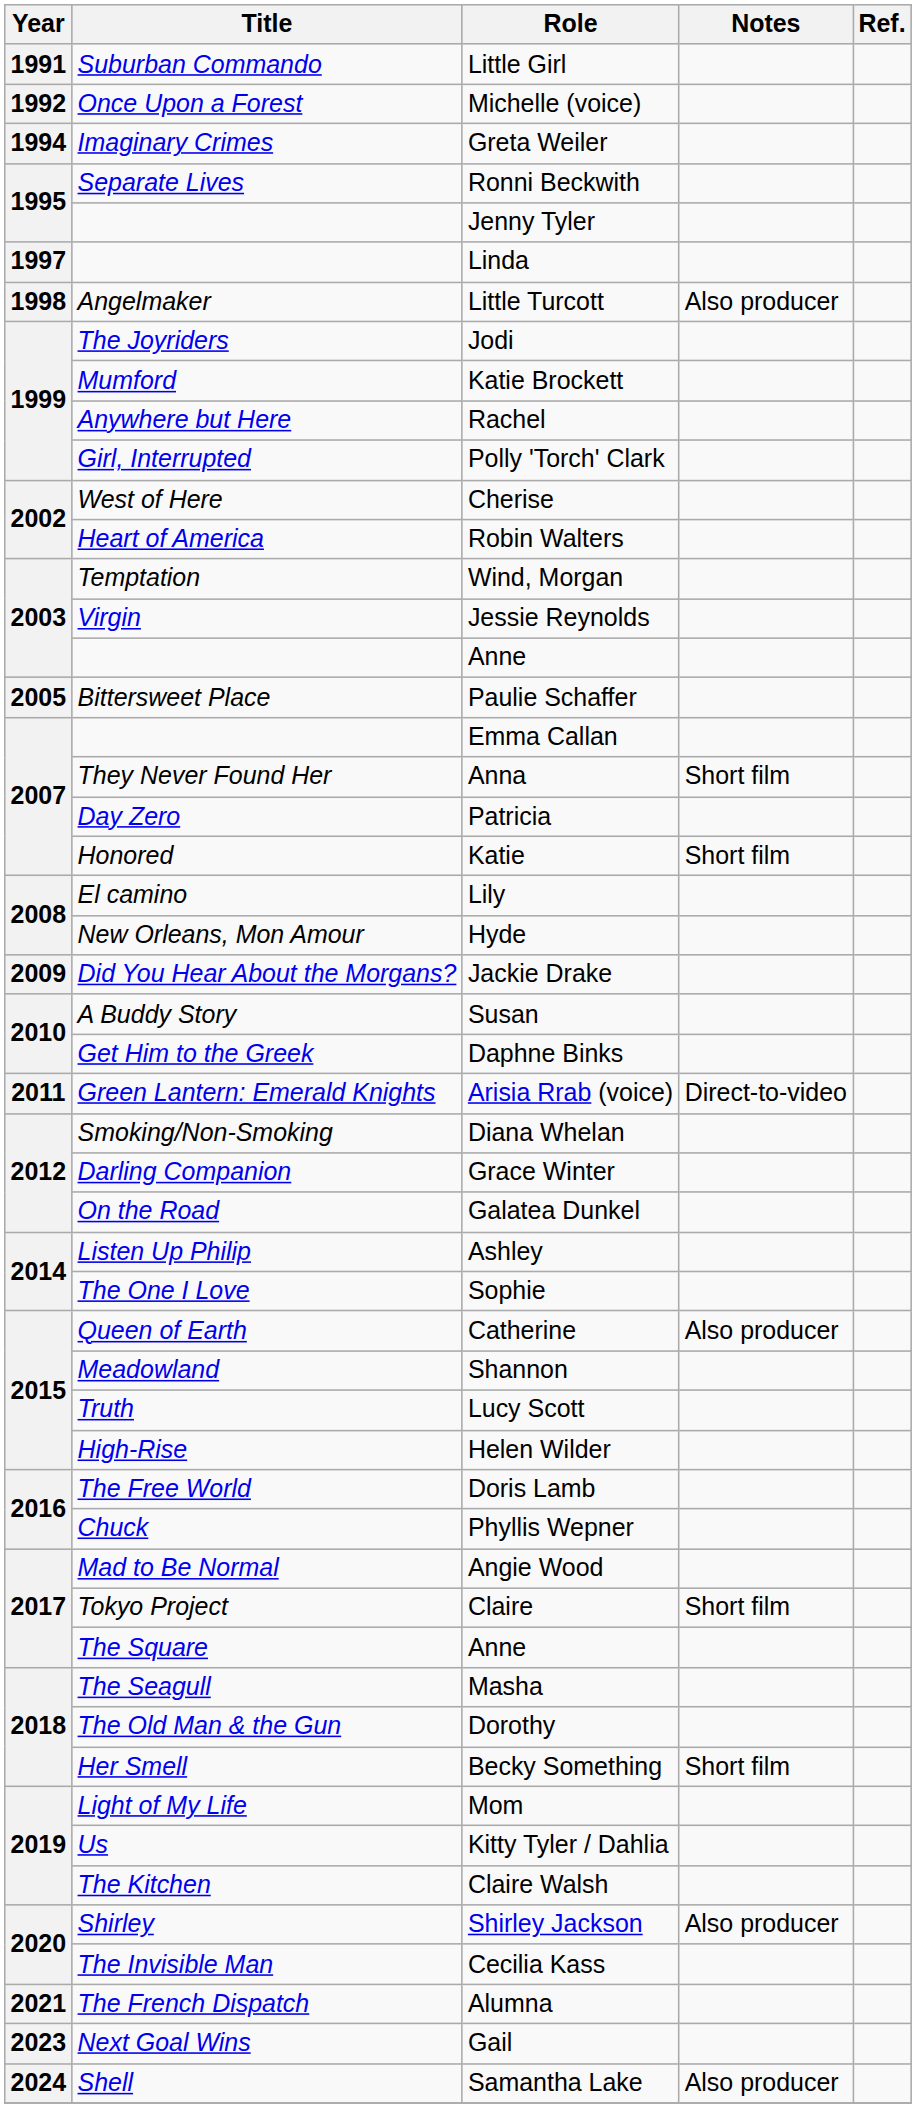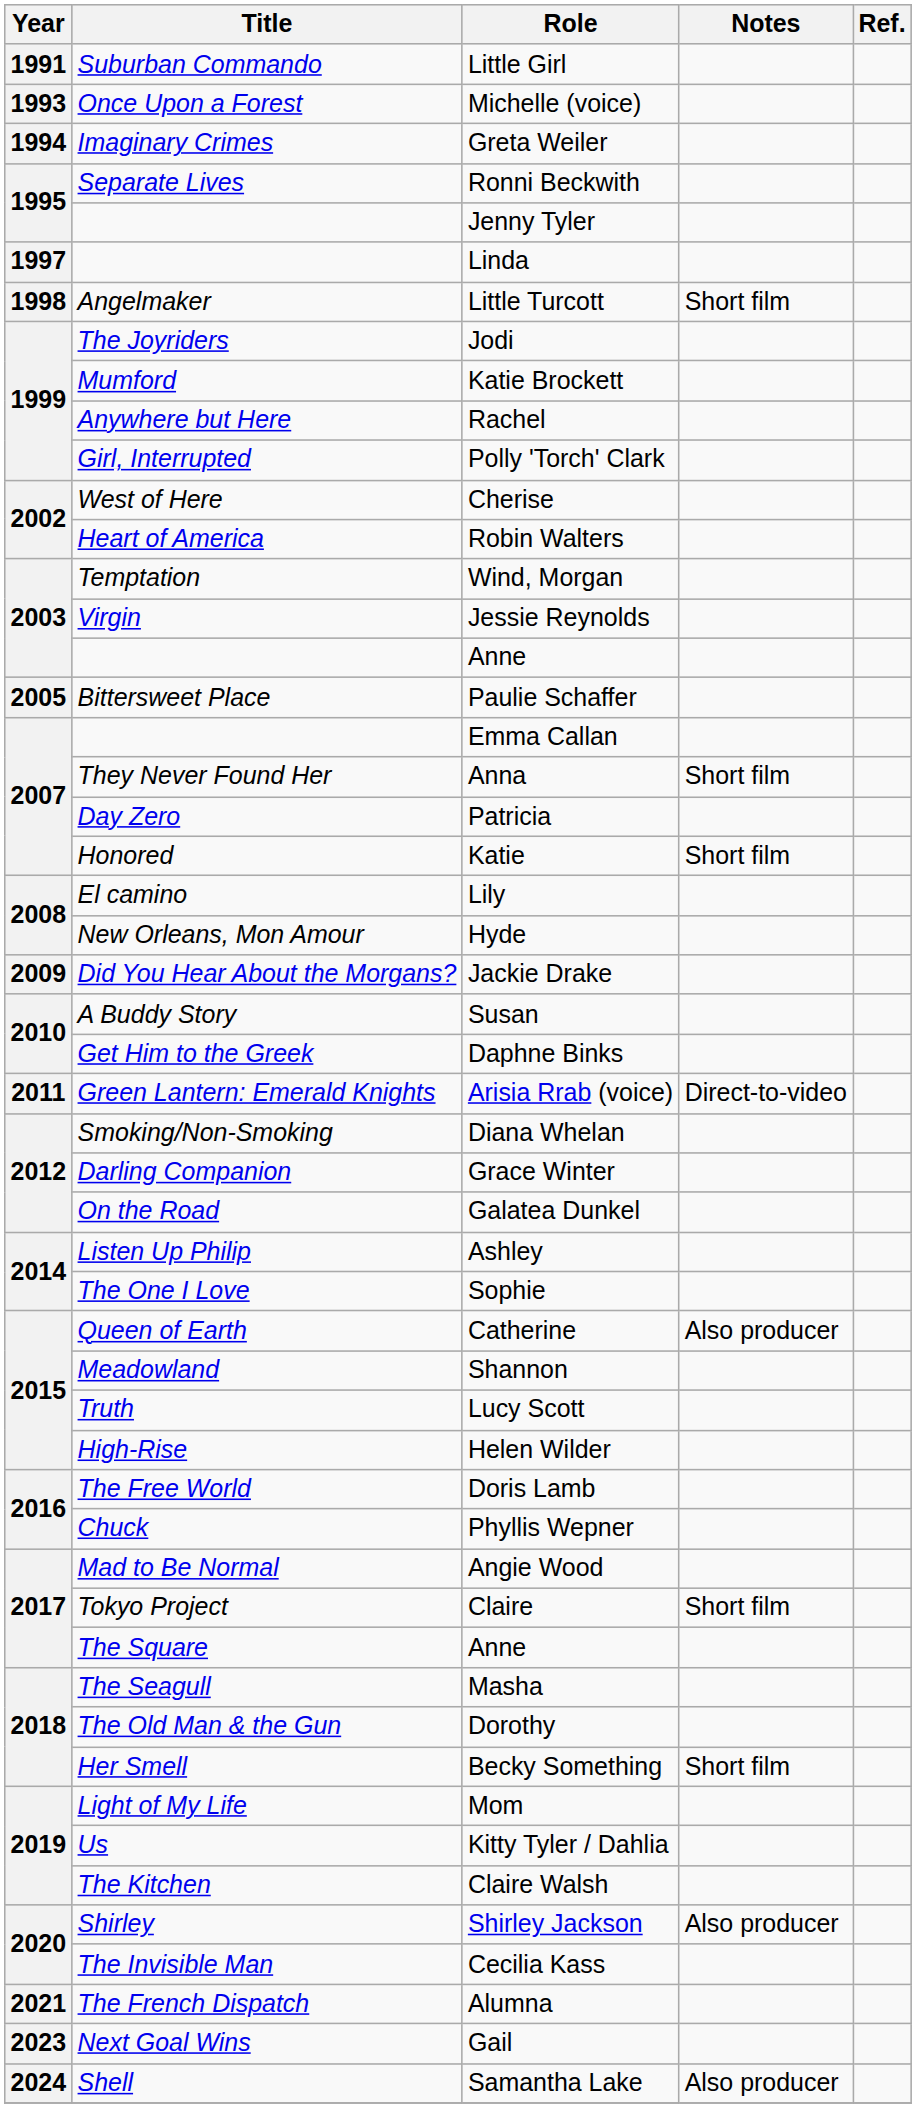 <table class="wikitable plainrowheaders sortable">
 <tr>
 <th scope="col">Year</th>
 <th scope="col">Title</th>
 <th scope="col">Role</th>
 <th scope="col" class="unsortable">Notes</th>
 <th scope="col" class="unsortable">Ref.</th>
 </tr>
 <tr>
 <th scope=row>1991</th>
 <td><em><a href='#'>Suburban Commando</a></em></td>
 <td>Little Girl</td>
 <td></td>
 <td></td>
 </tr>
 <tr>
-<th rowspan="1" scope="row">1992</th>
+<th rowspan="1" scope="row">1993</th>
 <td><em><a href='#'>Once Upon a Forest</a></em></td>
 <td>Michelle (voice)</td>
 <td></td>
 <td></td>
 </tr>
 <tr>
 <th scope=row>1994</th>
 <td><em><a href='#'>Imaginary Crimes</a></em></td>
 <td>Greta Weiler</td>
 <td></td>
 <td></td>
 </tr>
 <tr>
 <th rowspan="2" scope=row>1995</th>
 <td><em><a href='#'>Separate Lives</a></em></td>
 <td>Ronni Beckwith</td>
 <td></td>
 <td></td>
 </tr>
 <tr>
 <td><em></em></td>
 <td>Jenny Tyler</td>
 <td></td>
 <td></td>
 </tr>
 <tr>
 <th scope=row>1997</th>
 <td><em></em></td>
 <td>Linda</td>
 <td></td>
 <td></td>
 </tr>
 <tr>
 <th scope=row>1998</th>
 <td><em>Angelmaker</em></td>
 <td>Little Turcott</td>
-<td>Also producer</td>
+<td>Short film</td>
 <td></td>
 </tr>
 <tr>
 <th rowspan="4" scope=row>1999</th>
 <td><em><a href='#'>The Joyriders</a></em></td>
 <td>Jodi</td>
 <td></td>
 <td></td>
 </tr>
 <tr>
 <td><em><a href='#'>Mumford</a></em></td>
 <td>Katie Brockett</td>
 <td></td>
 <td></td>
 </tr>
 <tr>
 <td><em><a href='#'>Anywhere but Here</a></em></td>
 <td>Rachel</td>
 <td></td>
 <td></td>
 </tr>
 <tr>
 <td><em><a href='#'>Girl, Interrupted</a></em></td>
 <td>Polly 'Torch' Clark</td>
 <td></td>
 <td></td>
 </tr>
 <tr>
 <th rowspan="2" scope=row>2002</th>
 <td><em>West of Here</em></td>
 <td>Cherise</td>
 <td></td>
 <td></td>
 </tr>
 <tr>
 <td><em><a href='#'>Heart of America</a></em></td>
 <td>Robin Walters</td>
 <td></td>
 <td></td>
 </tr>
 <tr>
 <th rowspan="3" scope=row>2003</th>
 <td><em>Temptation</em></td>
 <td>Wind, Morgan</td>
 <td></td>
 <td></td>
 </tr>
 <tr>
 <td><em><a href='#'>Virgin</a></em></td>
 <td>Jessie Reynolds</td>
 <td></td>
 <td></td>
 </tr>
 <tr>
 <td><em></em></td>
 <td>Anne</td>
 <td></td>
 <td></td>
 </tr>
 <tr>
 <th scope=row>2005</th>
 <td><em>Bittersweet Place</em></td>
 <td>Paulie Schaffer</td>
 <td></td>
 <td></td>
 </tr>
 <tr>
 <th rowspan="4" scope=row>2007</th>
 <td><em></em></td>
 <td>Emma Callan</td>
 <td></td>
 <td></td>
 </tr>
 <tr>
 <td><em>They Never Found Her</em></td>
 <td>Anna</td>
 <td>Short film</td>
 <td></td>
 </tr>
 <tr>
 <td><em><a href='#'>Day Zero</a></em></td>
 <td>Patricia</td>
 <td></td>
 <td></td>
 </tr>
 <tr>
 <td><em>Honored</em></td>
 <td>Katie</td>
 <td>Short film</td>
 <td></td>
 </tr>
 <tr>
 <th rowspan="2" scope=row>2008</th>
 <td><em>El camino</em></td>
 <td>Lily</td>
 <td></td>
 <td></td>
 </tr>
 <tr>
 <td><em>New Orleans, Mon Amour</em></td>
 <td>Hyde</td>
 <td></td>
 <td></td>
 </tr>
 <tr>
 <th scope=row>2009</th>
 <td><em><a href='#'>Did You Hear About the Morgans?</a></em></td>
 <td>Jackie Drake</td>
 <td></td>
 <td></td>
 </tr>
 <tr>
 <th rowspan="2" scope=row>2010</th>
 <td><em>A Buddy Story</em></td>
 <td>Susan</td>
 <td></td>
 <td></td>
 </tr>
 <tr>
 <td><em><a href='#'>Get Him to the Greek</a></em></td>
 <td>Daphne Binks</td>
 <td></td>
 <td></td>
 </tr>
 <tr>
 <th scope=row>2011</th>
 <td><em><a href='#'>Green Lantern: Emerald Knights</a></em></td>
 <td><a href='#'>Arisia Rrab</a> (voice)</td>
 <td>Direct-to-video</td>
 <td></td>
 </tr>
 <tr>
 <th rowspan="3" scope=row>2012</th>
 <td><em>Smoking/Non-Smoking</em></td>
 <td>Diana Whelan</td>
 <td></td>
 <td></td>
 </tr>
 <tr>
 <td><em><a href='#'>Darling Companion</a></em></td>
 <td>Grace Winter</td>
 <td></td>
 <td></td>
 </tr>
 <tr>
 <td><em><a href='#'>On the Road</a></em></td>
 <td>Galatea Dunkel</td>
 <td></td>
 <td></td>
 </tr>
 <tr>
 <th rowspan="2" scope=row>2014</th>
 <td><em><a href='#'>Listen Up Philip</a></em></td>
 <td>Ashley</td>
 <td></td>
 <td></td>
 </tr>
 <tr>
 <td><em><a href='#'>The One I Love</a></em></td>
 <td>Sophie</td>
 <td></td>
 <td></td>
 </tr>
 <tr>
 <th rowspan="4" scope=row>2015</th>
 <td><em><a href='#'>Queen of Earth</a></em></td>
 <td>Catherine</td>
 <td>Also producer</td>
 <td></td>
 </tr>
 <tr>
 <td><em><a href='#'>Meadowland</a></em></td>
 <td>Shannon</td>
 <td></td>
 <td></td>
 </tr>
 <tr>
 <td><em><a href='#'>Truth</a></em></td>
 <td>Lucy Scott</td>
 <td></td>
 <td></td>
 </tr>
 <tr>
 <td><em><a href='#'>High-Rise</a></em></td>
 <td>Helen Wilder</td>
 <td></td>
 <td></td>
 </tr>
 <tr>
 <th rowspan="2" scope=row>2016</th>
 <td><em><a href='#'>The Free World</a></em></td>
 <td>Doris Lamb</td>
 <td></td>
 <td></td>
 </tr>
 <tr>
 <td><em><a href='#'>Chuck</a></em></td>
 <td>Phyllis Wepner</td>
 <td></td>
 <td></td>
 </tr>
 <tr>
 <th rowspan="3" scope=row>2017</th>
 <td><em><a href='#'>Mad to Be Normal</a></em></td>
 <td>Angie Wood</td>
 <td></td>
 <td></td>
 </tr>
 <tr>
 <td><em>Tokyo Project</em></td>
 <td>Claire</td>
 <td>Short film</td>
 <td></td>
 </tr>
 <tr>
 <td><em><a href='#'>The Square</a></em></td>
 <td>Anne</td>
 <td></td>
 <td></td>
 </tr>
 <tr>
 <th rowspan="3" scope=row>2018</th>
 <td><em><a href='#'>The Seagull</a></em></td>
 <td>Masha</td>
 <td></td>
 <td></td>
 </tr>
 <tr>
 <td><em><a href='#'>The Old Man & the Gun</a></em></td>
 <td>Dorothy</td>
 <td></td>
 <td></td>
 </tr>
 <tr>
 <td><em><a href='#'>Her Smell</a></em></td>
 <td>Becky Something</td>
 <td>Short film</td>
 <td></td>
 </tr>
 <tr>
 <th rowspan="3" scope=row>2019</th>
 <td><em><a href='#'>Light of My Life</a></em></td>
 <td>Mom</td>
 <td></td>
 <td></td>
 </tr>
 <tr>
 <td><em><a href='#'>Us</a></em></td>
 <td>Kitty Tyler / Dahlia</td>
 <td></td>
 <td></td>
 </tr>
 <tr>
 <td><em><a href='#'>The Kitchen</a></em></td>
 <td>Claire Walsh</td>
 <td></td>
 <td></td>
 </tr>
 <tr>
 <th rowspan="2" scope=row>2020</th>
 <td><em><a href='#'>Shirley</a></em></td>
 <td><a href='#'>Shirley Jackson</a></td>
 <td>Also producer</td>
 <td></td>
 </tr>
 <tr>
 <td><em><a href='#'>The Invisible Man</a></em></td>
 <td>Cecilia Kass</td>
 <td></td>
 <td></td>
 </tr>
 <tr>
 <th scope=row>2021</th>
 <td><em><a href='#'>The French Dispatch</a></em></td>
 <td>Alumna</td>
 <td></td>
 <td></td>
 </tr>
 <tr>
 <th scope=row>2023</th>
 <td><em><a href='#'>Next Goal Wins</a></em></td>
 <td>Gail</td>
 <td></td>
 <td></td>
 </tr>
 <tr>
 <th scope=row>2024</th>
 <td><em><a href='#'>Shell</a></em></td>
 <td>Samantha Lake</td>
 <td>Also producer</td>
 <td></td>
 </tr>
 <tr>
 </tr>
 </table>
